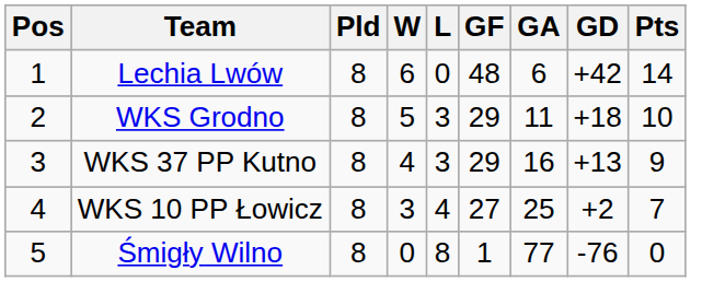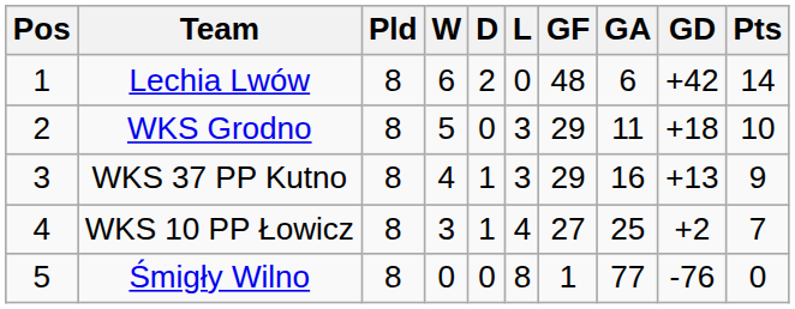 <table class="wikitable" style="text-align: center">
 <tr>
 <th>Pos</th>
 <th>Team</th>
 <th>Pld</th>
 <th>W</th>
+<th>D</th>
 <th>L</th>
 <th>GF</th>
 <th>GA</th>
 <th>GD</th>
 <th>Pts</th>
 </tr>
 <tr>
 <td>1</td>
 <td><a href='#'>Lechia Lwów</a></td>
 <td>8</td>
 <td>6</td>
+<td>2</td>
 <td>0</td>
 <td>48</td>
 <td>6</td>
 <td>+42</td>
 <td>14</td>
 </tr>
 <tr>
 <td>2</td>
 <td><a href='#'>WKS Grodno</a></td>
 <td>8</td>
 <td>5</td>
+<td>0</td>
 <td>3</td>
 <td>29</td>
 <td>11</td>
 <td>+18</td>
 <td>10</td>
 </tr>
 <tr>
 <td>3</td>
 <td>WKS 37 PP Kutno</td>
 <td>8</td>
 <td>4</td>
+<td>1</td>
 <td>3</td>
 <td>29</td>
 <td>16</td>
 <td>+13</td>
 <td>9</td>
 </tr>
 <tr>
 <td>4</td>
 <td>WKS 10 PP Łowicz</td>
 <td>8</td>
 <td>3</td>
+<td>1</td>
 <td>4</td>
 <td>27</td>
 <td>25</td>
 <td>+2</td>
 <td>7</td>
 </tr>
 <tr>
 <td>5</td>
 <td><a href='#'>Śmigły Wilno</a></td>
 <td>8</td>
 <td>0</td>
+<td>0</td>
 <td>8</td>
 <td>1</td>
 <td>77</td>
 <td>-76</td>
 <td>0</td>
 </tr>
 </table>
